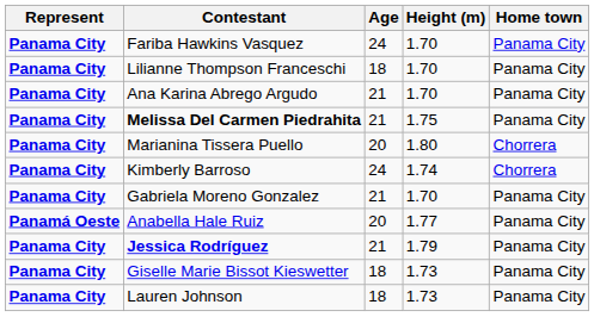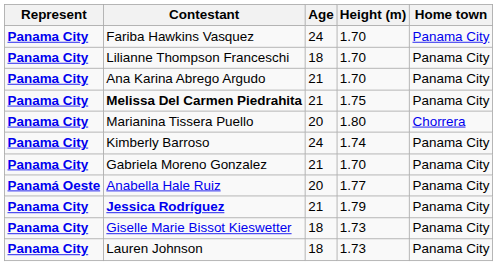 <table class="sortable wikitable">
 <tr style="background:#ccc;">
 <th>Represent</th>
 <th>Contestant</th>
 <th>Age</th>
 <th>Height (m)</th>
 <th>Home town</th>
 </tr>
 <tr>
 <td><strong><a href='#'>Panama City</a></strong></td>
 <td>Fariba Hawkins Vasquez</td>
 <td>24</td>
 <td>1.70</td>
 <td><a href='#'>Panama City</a></td>
 </tr>
 <tr>
 <td><strong><a href='#'>Panama City</a></strong></td>
 <td>Lilianne Thompson Franceschi</td>
 <td>18</td>
 <td>1.70</td>
 <td>Panama City</td>
 </tr>
 <tr>
 <td><strong><a href='#'>Panama City</a></strong></td>
 <td>Ana Karina Abrego Argudo</td>
 <td>21</td>
 <td>1.70</td>
 <td>Panama City</td>
 </tr>
 <tr>
 <td><strong><a href='#'>Panama City</a></strong></td>
 <td><strong>Melissa Del Carmen Piedrahita</strong></td>
 <td>21</td>
 <td>1.75</td>
 <td>Panama City</td>
 </tr>
 <tr>
 <td><strong><a href='#'>Panama City</a></strong></td>
 <td>Marianina Tissera Puello</td>
 <td>20</td>
 <td>1.80</td>
 <td><a href='#'>Chorrera</a></td>
 </tr>
 <tr>
 <td><strong><a href='#'>Panama City</a></strong></td>
 <td>Kimberly Barroso</td>
 <td>24</td>
 <td>1.74</td>
-<td><a href='#'>Chorrera</a></td>
+<td>Panama City</td>
 </tr>
 <tr>
 <td><strong><a href='#'>Panama City</a></strong></td>
 <td>Gabriela Moreno Gonzalez</td>
 <td>21</td>
 <td>1.70</td>
 <td>Panama City</td>
 </tr>
 <tr>
 <td><strong><a href='#'>Panamá Oeste</a></strong></td>
 <td><a href='#'>Anabella Hale Ruiz</a></td>
 <td>20</td>
 <td>1.77</td>
 <td>Panama City</td>
 </tr>
 <tr>
 <td><strong><a href='#'>Panama City</a></strong></td>
 <td><strong><a href='#'>Jessica Rodríguez</a></strong></td>
 <td>21</td>
 <td>1.79</td>
 <td>Panama City</td>
 </tr>
 <tr>
 <td><strong><a href='#'>Panama City</a></strong></td>
 <td><a href='#'>Giselle Marie Bissot Kieswetter</a></td>
 <td>18</td>
 <td>1.73</td>
 <td>Panama City</td>
 </tr>
 <tr>
 <td><strong><a href='#'>Panama City</a></strong></td>
 <td>Lauren Johnson</td>
 <td>18</td>
 <td>1.73</td>
 <td>Panama City</td>
 </tr>
 </table>
